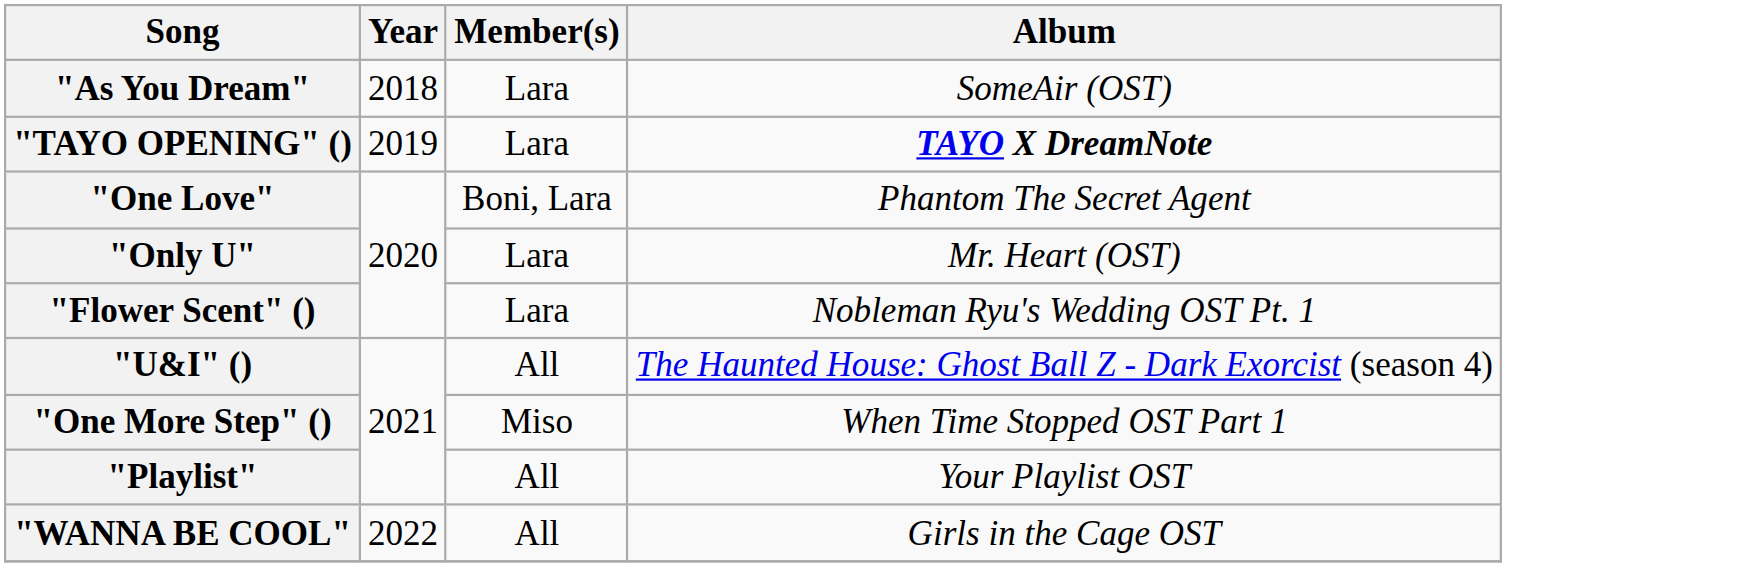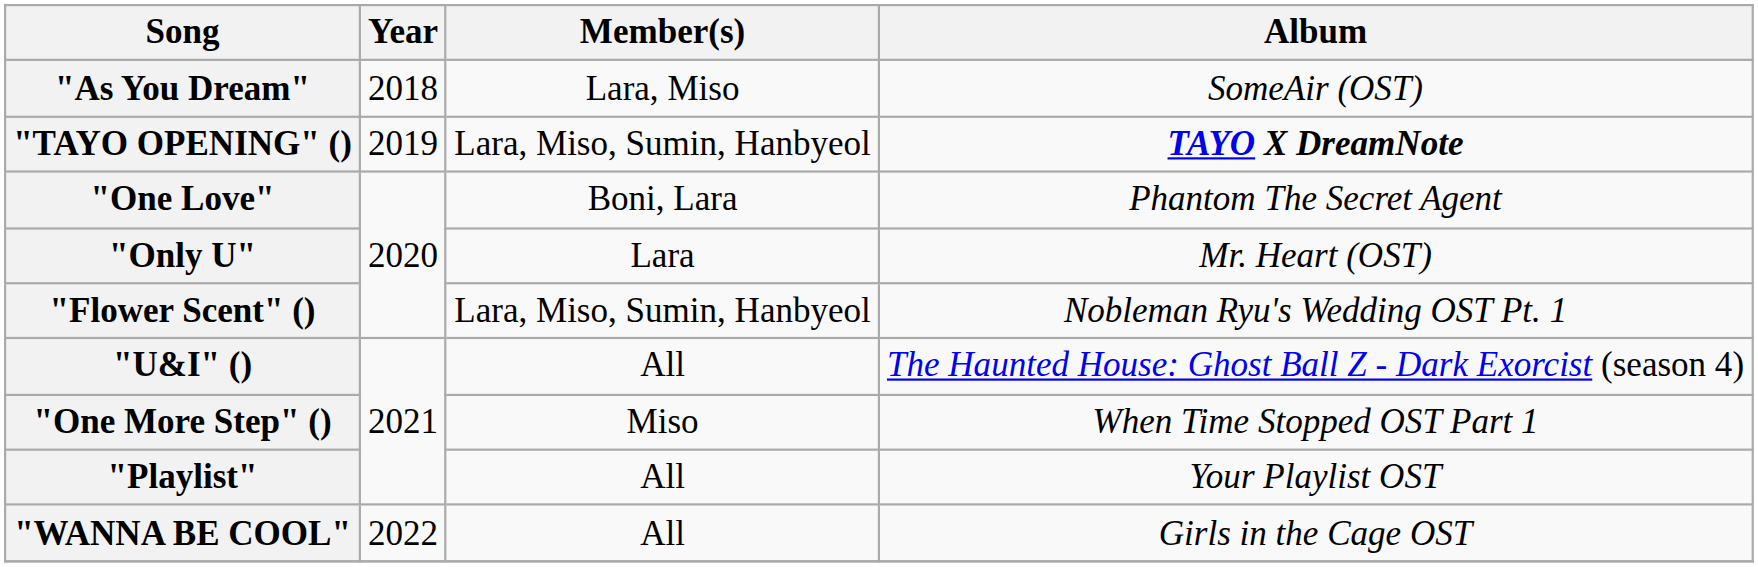 <table class="wikitable plainrowheaders" style="text-align:center;">
 <tr>
 <th>Song</th>
 <th>Year</th>
 <th>Member(s)</th>
 <th>Album</th>
 </tr>
 <tr>
 <th scope=row>"As You Dream"</th>
 <td>2018</td>
-<td>Lara</td>
+<td>Lara, Miso</td>
 <td><em>SomeAir (OST)</em></td>
 </tr>
 <tr>
 <th scope=row>"TAYO OPENING" ()</th>
 <td>2019</td>
-<td>Lara</td>
+<td>Lara, Miso, Sumin, Hanbyeol</td>
 <td><strong><em><a href='#'>TAYO</a> X DreamNote</em></strong></td>
 </tr>
 <tr>
 <th scope=row>"One Love"</th>
 <td rowspan="3">2020</td>
 <td>Boni, Lara</td>
 <td><em>Phantom The Secret Agent</em></td>
 </tr>
 <tr>
 <th scope=row>"Only U"</th>
 <td>Lara</td>
 <td><em>Mr. Heart (OST)</em></td>
 </tr>
 <tr>
 <th scope=row>"Flower Scent" ()</th>
-<td>Lara</td>
+<td>Lara, Miso, Sumin, Hanbyeol</td>
 <td><em>Nobleman Ryu's Wedding OST Pt. 1</em></td>
 </tr>
 <tr>
 <th scope=row>"U&I" ()</th>
 <td rowspan="3">2021</td>
 <td>All</td>
 <td><em><a href='#'>The Haunted House: Ghost Ball Z - Dark Exorcist</a></em> (season 4)</td>
 </tr>
 <tr>
 <th scope=row>"One More Step" ()</th>
 <td>Miso</td>
 <td><em>When Time Stopped OST Part 1</em></td>
 </tr>
 <tr>
 <th scope=row>"Playlist"</th>
 <td>All</td>
 <td><em>Your Playlist OST</em></td>
 </tr>
 <tr>
 <th scope=row>"WANNA BE COOL"</th>
 <td>2022</td>
 <td>All</td>
 <td><em>Girls in the Cage OST</em></td>
 </tr>
 <tr>
 </tr>
 </table>
